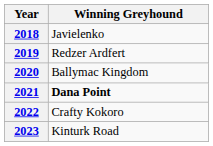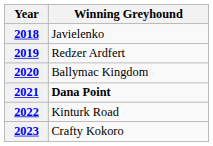 <table class="wikitable">
 <tr>
 <th width=50>Year</th>
 <th width=200>Winning Greyhound</th>
 </tr>
 <tr>
 <th><a href='#'>2018</a></th>
 <td>Javielenko </td>
 </tr>
 <tr>
 <th><a href='#'>2019</a></th>
 <td>Redzer Ardfert </td>
 </tr>
 <tr>
 <th><a href='#'>2020</a></th>
 <td>Ballymac Kingdom</td>
 </tr>
 <tr>
 <th><a href='#'>2021</a></th>
 <td><strong>Dana Point</strong></td>
 </tr>
 <tr>
 <th><a href='#'>2022</a></th>
-<td>Crafty Kokoro</td>
+<td>Kinturk Road</td>
 </tr>
 <tr>
 <th><a href='#'>2023</a></th>
-<td>Kinturk Road</td>
+<td>Crafty Kokoro</td>
 </tr>
 </table>
